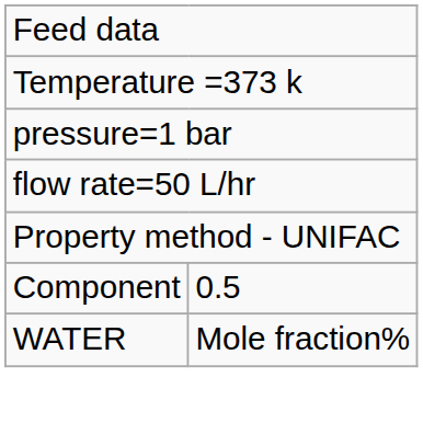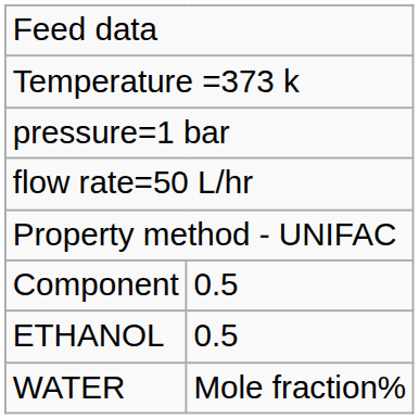 <table class="wikitable">
 <tr>
 <td colspan="2">Feed data</td>
 </tr>
 <tr>
 <td colspan="2">Temperature =373 k</td>
 </tr>
 <tr>
 <td colspan="2">pressure=1 bar</td>
 </tr>
 <tr>
 <td colspan="2">flow rate=50 L/hr</td>
 </tr>
 <tr>
 <td colspan="2">Property method - UNIFAC</td>
 </tr>
 <tr>
 <td>Component</td>
 <td>0.5</td>
 </tr>
 <tr>
+<td>ETHANOL</td>
+<td>0.5</td>
+</tr>
+<tr>
 <td>WATER</td>
 <td>Mole fraction%</td>
 </tr>
 </table>
